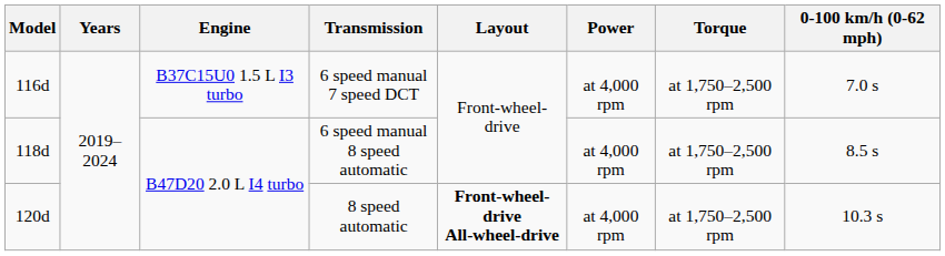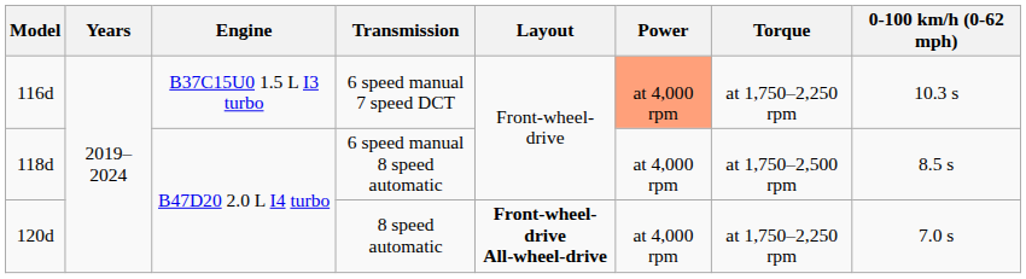 <table class="wikitable sortable" style="text-align: center;">
 <tr>
 <th>Model</th>
 <th>Years</th>
 <th>Engine</th>
 <th>Transmission</th>
 <th>Layout</th>
 <th>Power</th>
 <th>Torque</th>
 <th>0-100 km/h (0-62 mph)</th>
 </tr>
 <tr>
 <td>116d</td>
 <td rowspan="3">2019–2024</td>
 <td><a href='#'>B37C15U0</a> 1.5 L <a href='#'>I3</a> <a href='#'>turbo</a></td>
 <td>6 speed manual<br>7 speed DCT</td>
 <td rowspan="2">Front-wheel-drive</td>
-<td> <br> at 4,000 rpm</td>
-<td> <br> at 1,750–2,500 rpm</td>
-<td>7.0 s</td>
+<td style="background: lightsalmon;"> <br> at 4,000 rpm</td>
+<td> <br> at 1,750–2,250 rpm</td>
+<td>10.3 s</td>
 </tr>
 <tr>
 <td>118d</td>
 <td rowspan="2"><a href='#'>B47D20</a> 2.0 L <a href='#'>I4</a> <a href='#'>turbo</a></td>
 <td>6 speed manual<br>8 speed automatic</td>
 <td> <br> at 4,000 rpm</td>
 <td> <br> at 1,750–2,500 rpm</td>
 <td>8.5 s</td>
 </tr>
 <tr>
 <td>120d</td>
 <td>8 speed automatic</td>
 <td><strong>Front-wheel-drive<br>All-wheel-drive</strong></td>
 <td> <br> at 4,000 rpm</td>
-<td> <br> at 1,750–2,500 rpm</td>
-<td>10.3 s</td>
+<td> <br> at 1,750–2,250 rpm</td>
+<td>7.0 s</td>
 </tr>
 </table>
